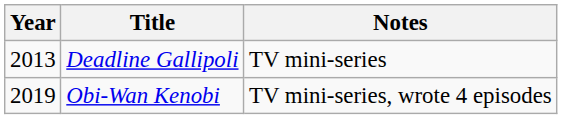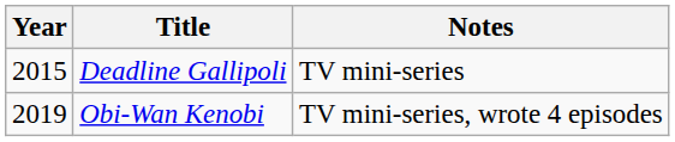 <table class="wikitable">
 <tr>
 <th>Year</th>
 <th>Title</th>
 <th>Notes</th>
 </tr>
 <tr>
-<td>2013</td>
+<td>2015</td>
 <td><em><a href='#'>Deadline Gallipoli</a></em></td>
 <td>TV mini-series</td>
 </tr>
 <tr>
 <td>2019</td>
 <td><em><a href='#'>Obi-Wan Kenobi</a></em></td>
 <td>TV mini-series, wrote 4 episodes</td>
 </tr>
 </table>
